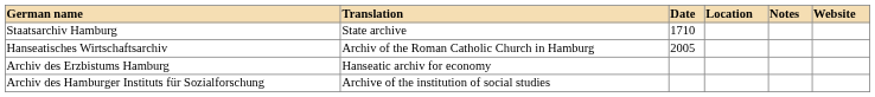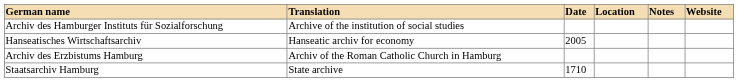 <table border="1" width="75%" cellpadding="1" cellspacing="0" style="font-size: 85%; border: gray solid 1px; border-collapse: collapse; text-align: middle;">
 <tr>
 <th style="text-align: left;background:#F5DEB3">German name</th>
 <th style="text-align: left;background:#F5DEB3">Translation</th>
 <th style="text-align: left;background:#F5DEB3">Date</th>
 <th style="text-align: left;background:#F5DEB3">Location</th>
 <th width="45" style="text-align: left;background:#F5DEB3">Notes</th>
 <th style="text-align: left;background:#F5DEB3">Website</th>
 </tr>
 <tr>
+<td>Archiv des Hamburger Instituts für Sozialforschung</td>
+<td>Archive of the institution of social studies</td>
+<td></td>
+<td></td>
+<td></td>
+<td></td>
+</tr>
+<tr>
+<td>Hanseatisches Wirtschaftsarchiv</td>
+<td>Hanseatic archiv for economy</td>
+<td>2005</td>
+<td></td>
+<td></td>
+<td></td>
+</tr>
+<tr>
+<td>Archiv des Erzbistums Hamburg</td>
+<td>Archiv of the Roman Catholic Church in Hamburg</td>
+<td></td>
+<td></td>
+<td></td>
+<td></td>
+</tr>
+<tr>
 <td>Staatsarchiv Hamburg</td>
 <td>State archive</td>
 <td>1710</td>
 <td></td>
 <td></td>
 <td></td>
 </tr>
-<tr>
-<td>Hanseatisches Wirtschaftsarchiv</td>
-<td>Archiv of the Roman Catholic Church in Hamburg</td>
-<td>2005</td>
-<td></td>
-<td></td>
-<td></td>
-</tr>
-<tr>
-<td>Archiv des Erzbistums Hamburg</td>
-<td>Hanseatic archiv for economy</td>
-<td></td>
-<td></td>
-<td></td>
-<td></td>
-</tr>
-<tr>
-<td>Archiv des Hamburger Instituts für Sozialforschung</td>
-<td>Archive of the institution of social studies</td>
-<td></td>
-<td></td>
-<td></td>
-<td></td>
-</tr>
 </table>
